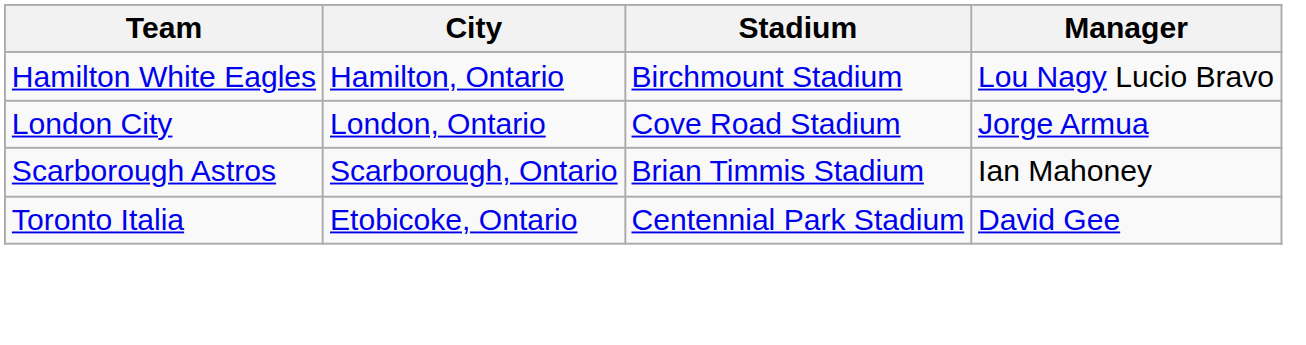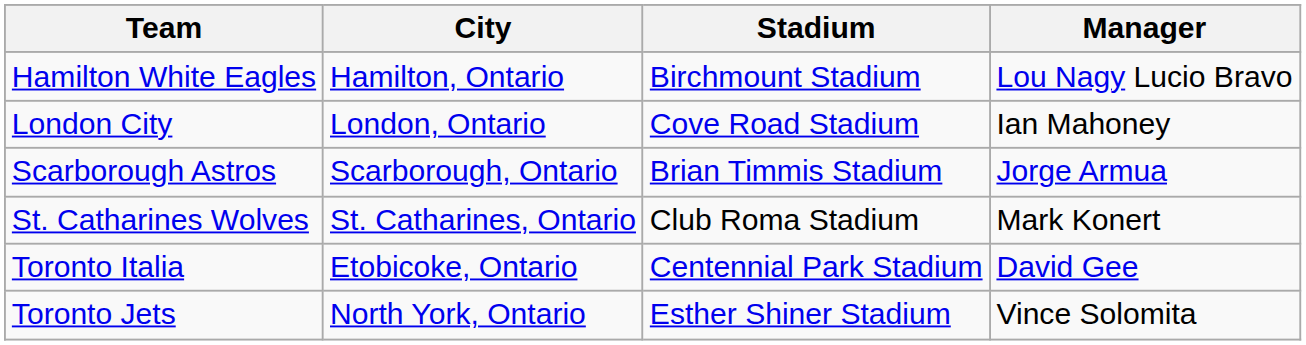 <table class="wikitable sortable">
 <tr>
 <th>Team</th>
 <th>City</th>
 <th>Stadium</th>
 <th>Manager</th>
 </tr>
 <tr>
 <td><a href='#'>Hamilton White Eagles</a></td>
 <td><a href='#'>Hamilton, Ontario</a></td>
 <td><a href='#'>Birchmount Stadium</a></td>
 <td><a href='#'>Lou Nagy</a> Lucio Bravo</td>
 </tr>
 <tr>
 <td><a href='#'>London City</a></td>
 <td><a href='#'>London, Ontario</a></td>
 <td><a href='#'>Cove Road Stadium</a></td>
-<td><a href='#'>Jorge Armua</a></td>
+<td>Ian Mahoney</td>
 </tr>
 <tr>
 <td><a href='#'>Scarborough Astros</a></td>
 <td><a href='#'>Scarborough, Ontario</a></td>
 <td><a href='#'>Brian Timmis Stadium</a></td>
-<td>Ian Mahoney</td>
+<td><a href='#'>Jorge Armua</a></td>
+</tr>
+<tr>
+<td><a href='#'>St. Catharines Wolves</a></td>
+<td><a href='#'>St. Catharines, Ontario</a></td>
+<td>Club Roma Stadium</td>
+<td>Mark Konert</td>
 </tr>
 <tr>
 <td><a href='#'>Toronto Italia</a></td>
 <td><a href='#'>Etobicoke, Ontario</a></td>
 <td><a href='#'>Centennial Park Stadium</a></td>
 <td><a href='#'>David Gee</a></td>
 </tr>
+<tr>
+<td><a href='#'>Toronto Jets</a></td>
+<td><a href='#'>North York, Ontario</a></td>
+<td><a href='#'>Esther Shiner Stadium</a></td>
+<td>Vince Solomita</td>
+</tr>
 </table>
